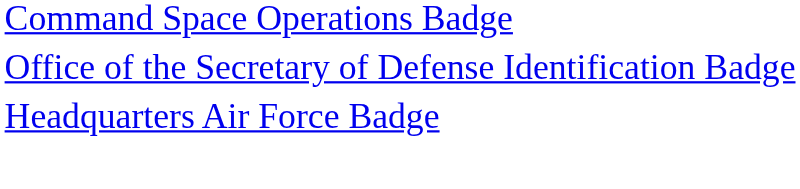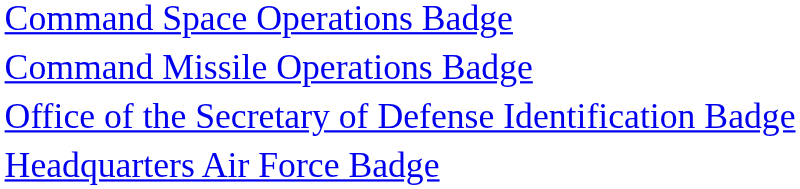 <table>
 <tr>
 <td></td>
 <td><a href='#'>Command Space Operations Badge</a></td>
+</tr>
+<tr>
+<td></td>
+<td><a href='#'>Command Missile Operations Badge</a></td>
 </tr>
 <tr>
 <td></td>
 <td><a href='#'>Office of the Secretary of Defense Identification Badge</a></td>
 </tr>
 <tr>
 <td></td>
 <td><a href='#'>Headquarters Air Force Badge</a></td>
 </tr>
 </table>
